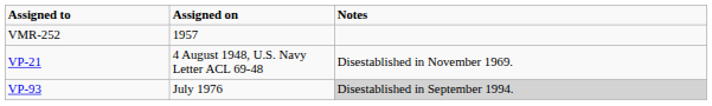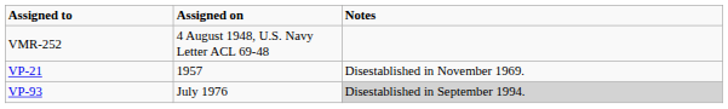 <table class="wikitable" style="width: 70%;">
 <tr>
 <td style="width: 200px;"><strong>Assigned to</strong></td>
 <td style="width: 200px;"><strong>Assigned on</strong></td>
 <td><strong>Notes</strong></td>
 </tr>
 <tr>
 <td>VMR-252</td>
-<td>1957</td>
+<td>4 August 1948, U.S. Navy Letter ACL 69-48</td>
 <td></td>
 </tr>
 <tr>
 <td><a href='#'>VP-21</a></td>
-<td>4 August 1948, U.S. Navy Letter ACL 69-48</td>
+<td>1957</td>
 <td>Disestablished in November 1969.</td>
 </tr>
 <tr>
 <td><a href='#'>VP-93</a></td>
 <td>July 1976</td>
 <td style="background: lightgrey;">Disestablished in September 1994.</td>
 </tr>
 </table>
